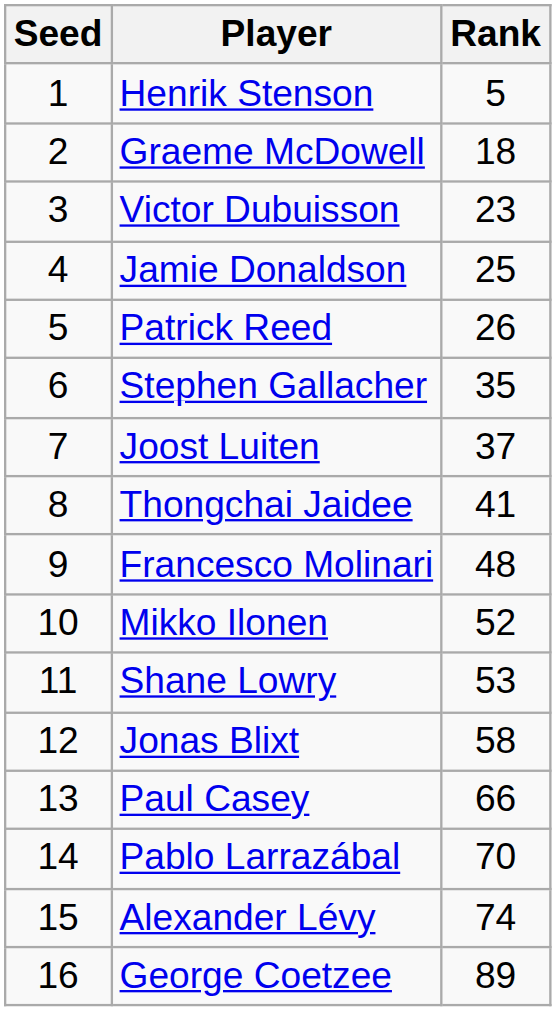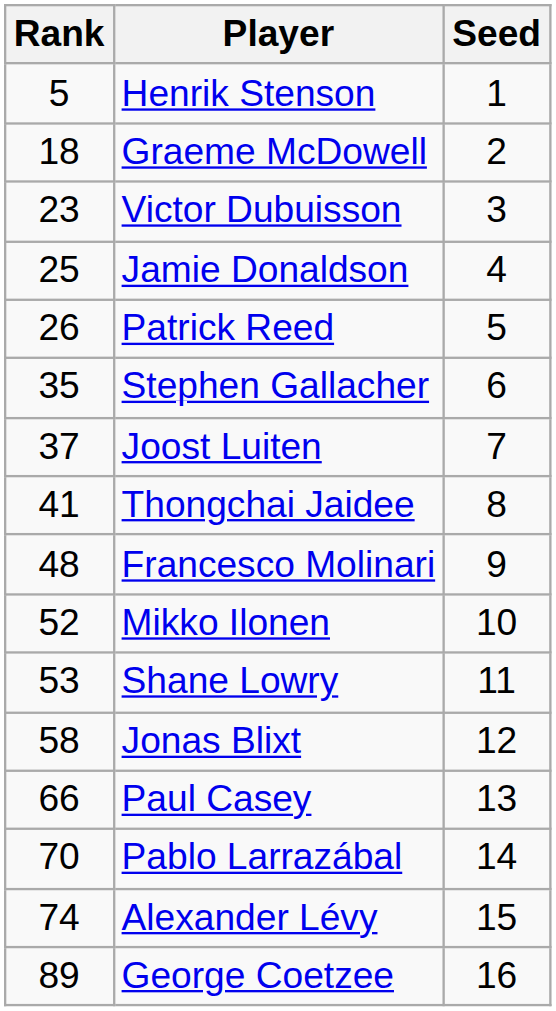 <table class=wikitable>
 <tr>
+<th>Rank</th>
+<th>Player</th>
 <th>Seed</th>
-<th>Player</th>
-<th>Rank</th>
 </tr>
 <tr>
+<td align=center>5</td>
+<td> <a href='#'>Henrik Stenson</a></td>
 <td align=center>1</td>
-<td> <a href='#'>Henrik Stenson</a></td>
+</tr>
+<tr>
+<td align=center>18</td>
+<td> <a href='#'>Graeme McDowell</a></td>
+<td align=center>2</td>
+</tr>
+<tr>
+<td align=center>23</td>
+<td> <a href='#'>Victor Dubuisson</a></td>
+<td align=center>3</td>
+</tr>
+<tr>
+<td align=center>25</td>
+<td> <a href='#'>Jamie Donaldson</a></td>
+<td align=center>4</td>
+</tr>
+<tr>
+<td align=center>26</td>
+<td> <a href='#'>Patrick Reed</a></td>
 <td align=center>5</td>
 </tr>
 <tr>
-<td align=center>2</td>
-<td> <a href='#'>Graeme McDowell</a></td>
-<td align=center>18</td>
+<td align=center>35</td>
+<td> <a href='#'>Stephen Gallacher</a></td>
+<td align=center>6</td>
 </tr>
 <tr>
-<td align=center>3</td>
-<td> <a href='#'>Victor Dubuisson</a></td>
-<td align=center>23</td>
+<td align=center>37</td>
+<td> <a href='#'>Joost Luiten</a></td>
+<td align=center>7</td>
 </tr>
 <tr>
-<td align=center>4</td>
-<td> <a href='#'>Jamie Donaldson</a></td>
-<td align=center>25</td>
+<td align=center>41</td>
+<td> <a href='#'>Thongchai Jaidee</a></td>
+<td align=center>8</td>
 </tr>
 <tr>
-<td align=center>5</td>
-<td> <a href='#'>Patrick Reed</a></td>
-<td align=center>26</td>
+<td align=center>48</td>
+<td> <a href='#'>Francesco Molinari</a></td>
+<td align=center>9</td>
 </tr>
 <tr>
-<td align=center>6</td>
-<td> <a href='#'>Stephen Gallacher</a></td>
-<td align=center>35</td>
+<td align=center>52</td>
+<td> <a href='#'>Mikko Ilonen</a></td>
+<td align=center>10</td>
 </tr>
 <tr>
-<td align=center>7</td>
-<td> <a href='#'>Joost Luiten</a></td>
-<td align=center>37</td>
+<td align=center>53</td>
+<td> <a href='#'>Shane Lowry</a></td>
+<td align=center>11</td>
 </tr>
 <tr>
-<td align=center>8</td>
-<td> <a href='#'>Thongchai Jaidee</a></td>
-<td align=center>41</td>
+<td align=center>58</td>
+<td> <a href='#'>Jonas Blixt</a></td>
+<td align=center>12</td>
 </tr>
 <tr>
-<td align=center>9</td>
-<td> <a href='#'>Francesco Molinari</a></td>
-<td align=center>48</td>
+<td align=center>66</td>
+<td> <a href='#'>Paul Casey</a></td>
+<td align=center>13</td>
 </tr>
 <tr>
-<td align=center>10</td>
-<td> <a href='#'>Mikko Ilonen</a></td>
-<td align=center>52</td>
+<td align=center>70</td>
+<td> <a href='#'>Pablo Larrazábal</a></td>
+<td align=center>14</td>
 </tr>
 <tr>
-<td align=center>11</td>
-<td> <a href='#'>Shane Lowry</a></td>
-<td align=center>53</td>
+<td align=center>74</td>
+<td> <a href='#'>Alexander Lévy</a></td>
+<td align=center>15</td>
 </tr>
 <tr>
-<td align=center>12</td>
-<td> <a href='#'>Jonas Blixt</a></td>
-<td align=center>58</td>
-</tr>
-<tr>
-<td align=center>13</td>
-<td> <a href='#'>Paul Casey</a></td>
-<td align=center>66</td>
-</tr>
-<tr>
-<td align=center>14</td>
-<td> <a href='#'>Pablo Larrazábal</a></td>
-<td align=center>70</td>
-</tr>
-<tr>
-<td align=center>15</td>
-<td> <a href='#'>Alexander Lévy</a></td>
-<td align=center>74</td>
-</tr>
-<tr>
+<td align=center>89</td>
+<td> <a href='#'>George Coetzee</a></td>
 <td align=center>16</td>
-<td> <a href='#'>George Coetzee</a></td>
-<td align=center>89</td>
 </tr>
 </table>
